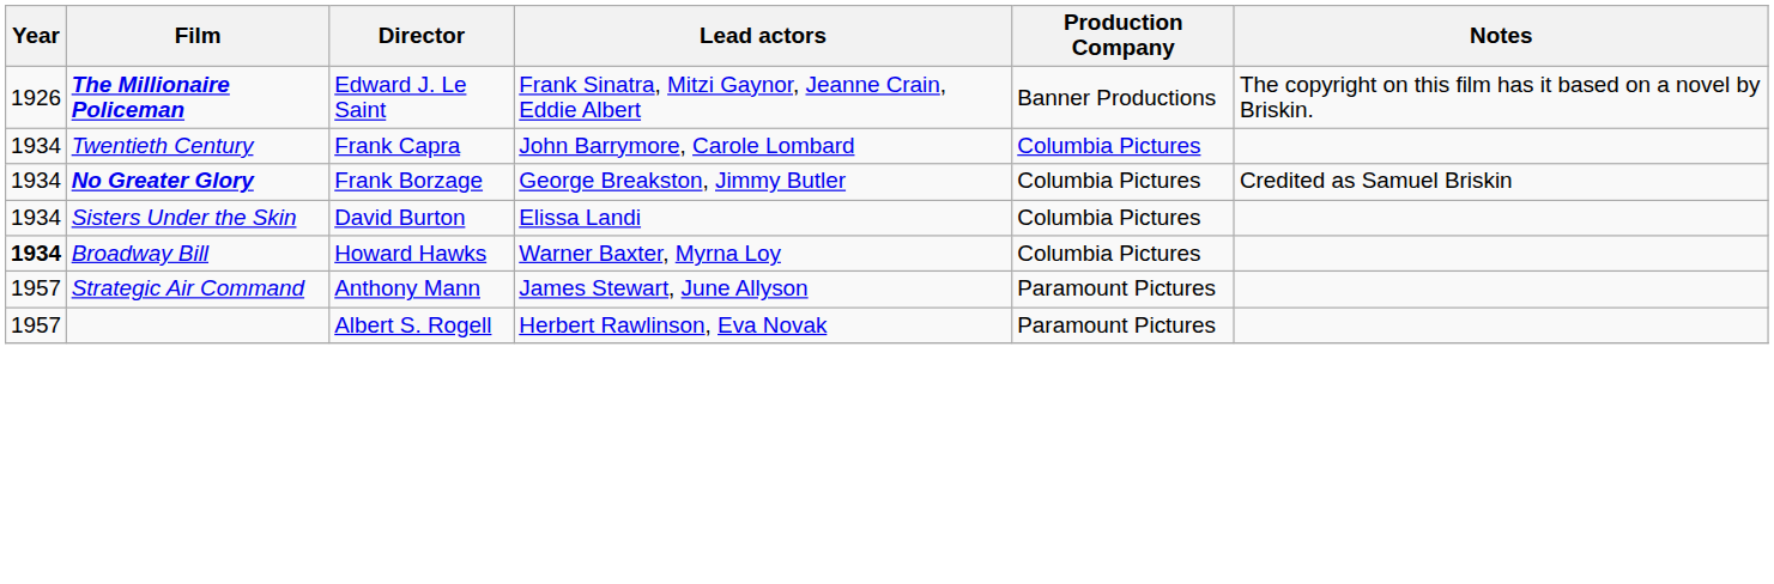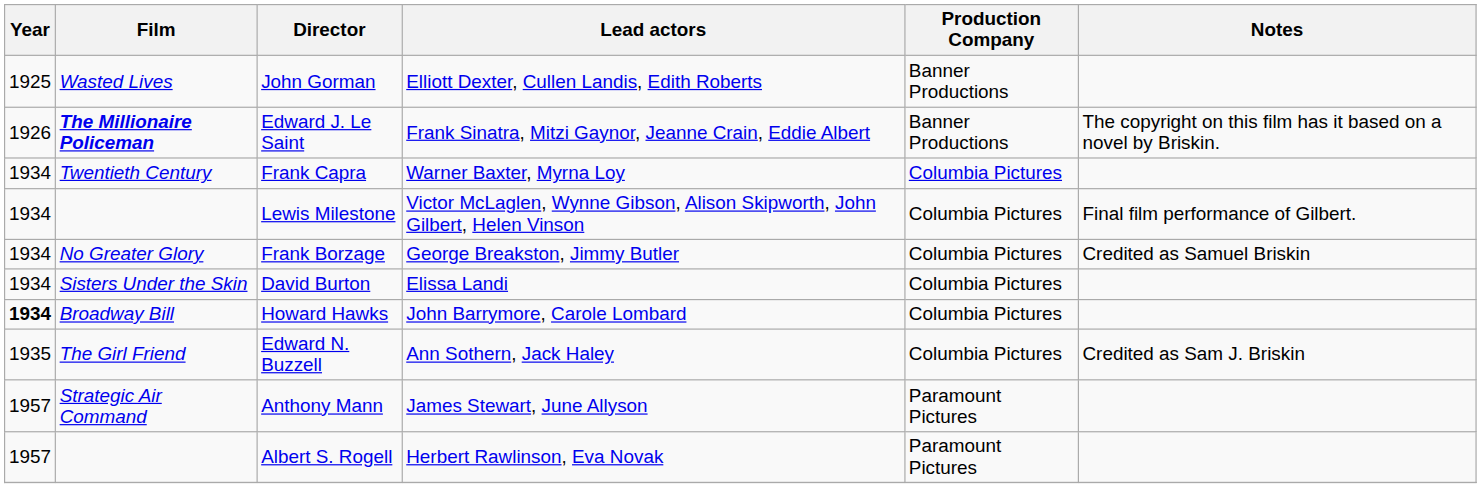 <table class="wikitable sortable">
 <tr>
 <th>Year</th>
 <th>Film</th>
 <th class="unsortable">Director</th>
 <th class="unsortable">Lead actors</th>
 <th>Production Company</th>
 <th class="unsortable">Notes</th>
+</tr>
+<tr>
+<td>1925</td>
+<td><em><a href='#'>Wasted Lives</a></em></td>
+<td><a href='#'>John Gorman</a></td>
+<td><a href='#'>Elliott Dexter</a>, <a href='#'>Cullen Landis</a>, <a href='#'>Edith Roberts</a></td>
+<td>Banner Productions</td>
+<td></td>
 </tr>
 <tr>
 <td>1926</td>
 <td><strong><em><a href='#'>The Millionaire Policeman</a></em></strong></td>
 <td><a href='#'>Edward J. Le Saint</a></td>
 <td><a href='#'>Frank Sinatra</a>, <a href='#'>Mitzi Gaynor</a>, <a href='#'>Jeanne Crain</a>, <a href='#'>Eddie Albert</a></td>
 <td>Banner Productions</td>
 <td>The copyright on this film has it based on a novel by Briskin.</td>
 </tr>
 <tr>
 <td>1934</td>
 <td><em><a href='#'>Twentieth Century</a></em></td>
 <td><a href='#'>Frank Capra</a></td>
-<td><a href='#'>John Barrymore</a>, <a href='#'>Carole Lombard</a></td>
+<td><a href='#'>Warner Baxter</a>, <a href='#'>Myrna Loy</a></td>
 <td><a href='#'>Columbia Pictures</a></td>
 <td></td>
 </tr>
 <tr>
 <td>1934</td>
-<td><strong><em><a href='#'>No Greater Glory</a></em></strong></td>
+<td><em></em></td>
+<td><a href='#'>Lewis Milestone</a></td>
+<td><a href='#'>Victor McLaglen</a>, <a href='#'>Wynne Gibson</a>, <a href='#'>Alison Skipworth</a>, <a href='#'>John Gilbert</a>, <a href='#'>Helen Vinson</a></td>
+<td>Columbia Pictures</td>
+<td>Final film performance of Gilbert.</td>
+</tr>
+<tr>
+<td>1934</td>
+<td><em><a href='#'>No Greater Glory</a></em></td>
 <td><a href='#'>Frank Borzage</a></td>
 <td><a href='#'>George Breakston</a>, <a href='#'>Jimmy Butler</a></td>
 <td>Columbia Pictures</td>
 <td>Credited as Samuel Briskin</td>
 </tr>
 <tr>
 <td>1934</td>
 <td><em><a href='#'>Sisters Under the Skin</a></em></td>
 <td><a href='#'>David Burton</a></td>
 <td><a href='#'>Elissa Landi</a></td>
 <td>Columbia Pictures</td>
 <td></td>
 </tr>
 <tr>
 <td><strong>1934</strong></td>
 <td><em><a href='#'>Broadway Bill</a></em></td>
 <td><a href='#'>Howard Hawks</a></td>
-<td><a href='#'>Warner Baxter</a>, <a href='#'>Myrna Loy</a></td>
+<td><a href='#'>John Barrymore</a>, <a href='#'>Carole Lombard</a></td>
 <td>Columbia Pictures</td>
 <td></td>
+</tr>
+<tr>
+<td>1935</td>
+<td><em><a href='#'>The Girl Friend</a></em></td>
+<td><a href='#'>Edward N. Buzzell</a></td>
+<td><a href='#'>Ann Sothern</a>, <a href='#'>Jack Haley</a></td>
+<td>Columbia Pictures</td>
+<td>Credited as Sam J. Briskin</td>
 </tr>
 <tr>
 <td>1957</td>
 <td><em><a href='#'>Strategic Air Command</a></em></td>
 <td><a href='#'>Anthony Mann</a></td>
 <td><a href='#'>James Stewart</a>, <a href='#'>June Allyson</a></td>
 <td>Paramount Pictures</td>
 <td></td>
 </tr>
 <tr>
 <td>1957</td>
 <td></td>
 <td><a href='#'>Albert S. Rogell</a></td>
 <td><a href='#'>Herbert Rawlinson</a>, <a href='#'>Eva Novak</a></td>
 <td>Paramount Pictures</td>
 <td></td>
 </tr>
 <tr>
 </tr>
 </table>
